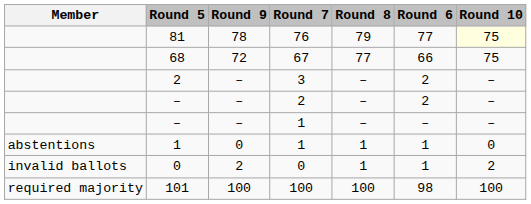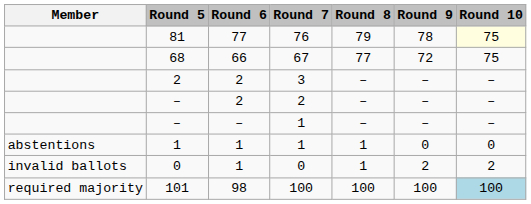 <table class="wikitable collapsible">
 <tr>
 <th>Member</th>
 <td style="background:silver;"><strong>Round 5</strong></td>
-<td style="background:silver;"><strong>Round 9</strong></td>
+<td style="background:silver;"><strong>Round 6</strong></td>
 <td style="background:silver;"><strong>Round 7</strong></td>
 <td style="background:silver;"><strong>Round 8</strong></td>
-<td style="background:silver;"><strong>Round 6</strong></td>
+<td style="background:silver;"><strong>Round 9</strong></td>
 <td style="background:silver;"><strong>Round 10</strong></td>
 </tr>
 <tr>
 <td></td>
 <td style="text-align:center;">81</td>
-<td style="text-align:center;">78</td>
+<td style="text-align:center;">77</td>
 <td style="text-align:center;">76</td>
 <td style="text-align:center;">79</td>
-<td style="text-align:center;">77</td>
+<td style="text-align:center;">78</td>
 <td style="background: lightyellow; text-align:center;">75</td>
 </tr>
 <tr>
 <td></td>
 <td style="text-align:center;">68</td>
-<td style="text-align:center;">72</td>
+<td style="text-align:center;">66</td>
 <td style="text-align:center;">67</td>
 <td style="text-align:center;">77</td>
-<td style="text-align:center;">66</td>
+<td style="text-align:center;">72</td>
 <td style="text-align:center;">75</td>
 </tr>
 <tr>
 <td></td>
 <td style="text-align:center;">2</td>
-<td style="text-align:center;">–</td>
+<td style="text-align:center;">2</td>
 <td style="text-align:center;">3</td>
 <td style="text-align:center;">–</td>
-<td style="text-align:center;">2</td>
+<td style="text-align:center;">–</td>
 <td style="text-align:center;">–</td>
 </tr>
 <tr>
 <td></td>
 <td style="text-align:center;">–</td>
-<td style="text-align:center;">–</td>
+<td style="text-align:center;">2</td>
 <td style="text-align:center;">2</td>
 <td style="text-align:center;">–</td>
-<td style="text-align:center;">2</td>
+<td style="text-align:center;">–</td>
 <td style="text-align:center;">–</td>
 </tr>
 <tr>
 <td></td>
 <td style="text-align:center;">–</td>
 <td style="text-align:center;">–</td>
 <td style="text-align:center;">1</td>
 <td style="text-align:center;">–</td>
 <td style="text-align:center;">–</td>
 <td style="text-align:center;">–</td>
 </tr>
 <tr>
 <td>abstentions</td>
 <td style="text-align:center;">1</td>
-<td style="text-align:center;">0</td>
 <td style="text-align:center;">1</td>
 <td style="text-align:center;">1</td>
 <td style="text-align:center;">1</td>
+<td style="text-align:center;">0</td>
 <td style="text-align:center;">0</td>
 </tr>
 <tr>
 <td>invalid ballots</td>
 <td style="text-align:center;">0</td>
-<td style="text-align:center;">2</td>
+<td style="text-align:center;">1</td>
 <td style="text-align:center;">0</td>
 <td style="text-align:center;">1</td>
-<td style="text-align:center;">1</td>
+<td style="text-align:center;">2</td>
 <td style="text-align:center;">2</td>
 </tr>
 <tr>
 <td>required majority</td>
 <td style="text-align:center;">101</td>
+<td style="text-align:center;">98</td>
 <td style="text-align:center;">100</td>
 <td style="text-align:center;">100</td>
 <td style="text-align:center;">100</td>
-<td style="text-align:center;">98</td>
-<td style="text-align:center;">100</td>
+<td style="background: lightblue; text-align:center;">100</td>
 </tr>
 </table>
